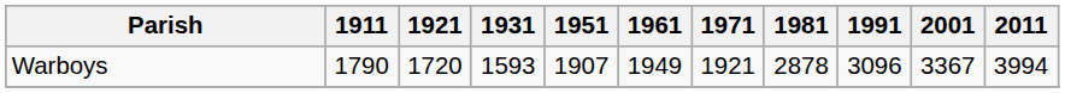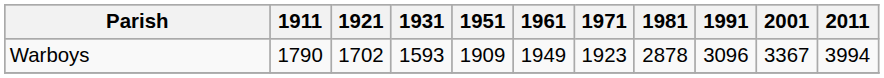 <table class="wikitable" style="text-align: center; font-size: 9pt">
 <tr>
 <th width="150">Parish<br></th>
 <th width="30">1911<br></th>
 <th width="30">1921<br></th>
 <th width="30">1931<br></th>
 <th width="30">1951<br></th>
 <th width="30">1961<br></th>
 <th width="30">1971<br></th>
 <th width="30">1981<br></th>
 <th width="30">1991<br></th>
 <th width="30">2001<br></th>
 <th width="30">2011 <br></th>
 </tr>
 <tr>
 <td align=left>Warboys</td>
 <td align="center">1790</td>
-<td align="center">1720</td>
+<td align="center">1702</td>
 <td align="center">1593</td>
-<td align="center">1907</td>
+<td align="center">1909</td>
 <td align="center">1949</td>
-<td align="center">1921</td>
+<td align="center">1923</td>
 <td align="center">2878</td>
 <td align="center">3096</td>
 <td align="center">3367</td>
 <td align="center">3994</td>
 </tr>
 <tr>
 </tr>
 </table>
